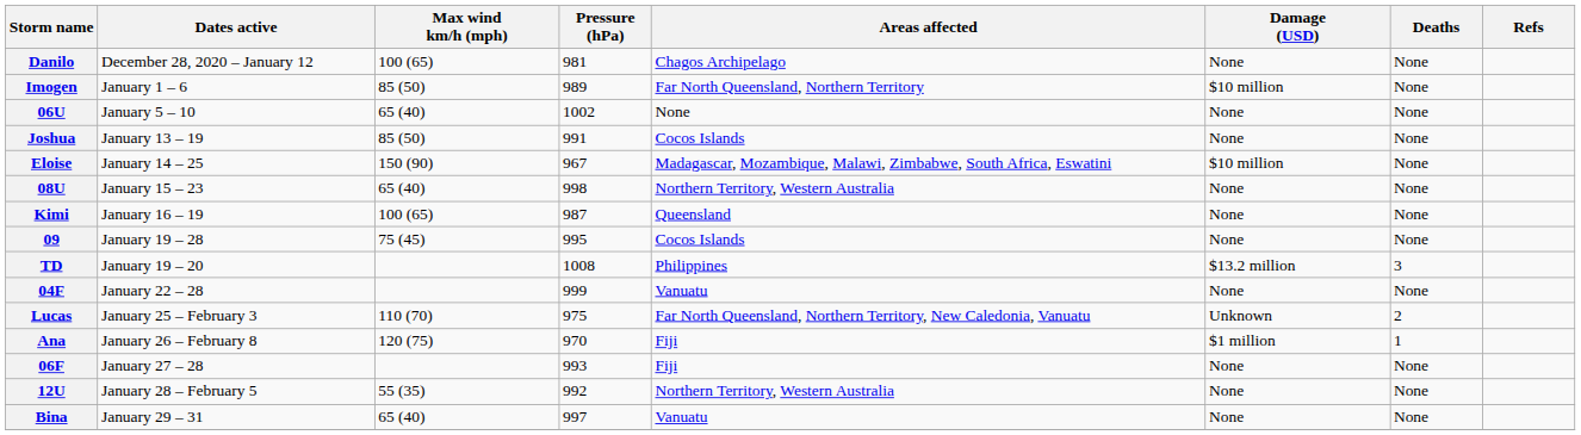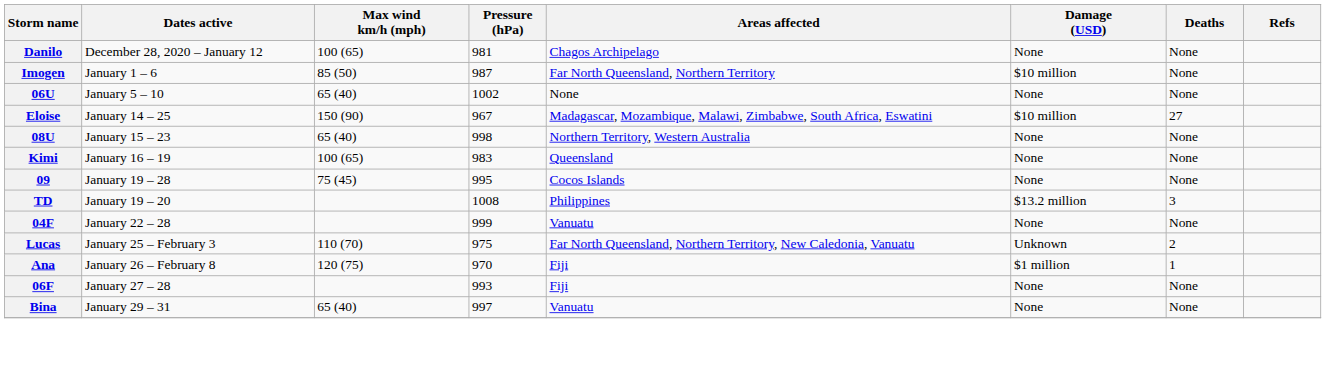 <table class="wikitable sortable">
 <tr>
 <th width="5%">Storm name</th>
 <th width="15%">Dates active</th>
 <th width="10%">Max wind<br>km/h (mph)</th>
 <th width="5%">Pressure<br>(hPa)</th>
 <th width="30%">Areas affected</th>
 <th width="10%">Damage<br>(<a href='#'>USD</a>)</th>
 <th width="5%">Deaths</th>
 <th width="5%">Refs</th>
 </tr>
 <tr>
 <th><a href='#'>Danilo</a></th>
 <td>December 28, 2020 – January 12 </td>
 <td>100 (65)</td>
 <td>981</td>
 <td><a href='#'>Chagos Archipelago</a></td>
 <td>None</td>
 <td>None</td>
 <td></td>
 </tr>
 <tr>
 <th><a href='#'>Imogen</a></th>
 <td>January 1 – 6</td>
 <td>85 (50)</td>
-<td>989</td>
+<td>987</td>
 <td><a href='#'>Far North Queensland</a>, <a href='#'>Northern Territory</a></td>
 <td>$10 million</td>
 <td>None</td>
 <td></td>
 </tr>
 <tr>
 <th><a href='#'>06U</a></th>
 <td>January 5 – 10</td>
 <td>65 (40)</td>
 <td>1002</td>
 <td>None</td>
 <td>None</td>
 <td>None</td>
 <td></td>
 </tr>
 <tr>
-<th><a href='#'>Joshua</a></th>
-<td>January 13 – 19</td>
-<td>85 (50)</td>
-<td>991</td>
-<td><a href='#'>Cocos Islands</a></td>
-<td>None</td>
-<td>None</td>
-<td></td>
-</tr>
-<tr>
 <th><a href='#'>Eloise</a></th>
 <td>January 14 – 25</td>
 <td>150 (90)</td>
 <td>967</td>
 <td><a href='#'>Madagascar</a>, <a href='#'>Mozambique</a>, <a href='#'>Malawi</a>, <a href='#'>Zimbabwe</a>, <a href='#'>South Africa</a>, <a href='#'>Eswatini</a></td>
 <td>$10 million</td>
-<td>None</td>
+<td>27 </td>
 <td></td>
 </tr>
 <tr>
 <th><a href='#'>08U</a></th>
 <td>January 15 – 23</td>
 <td>65 (40)</td>
 <td>998</td>
 <td><a href='#'>Northern Territory</a>, <a href='#'>Western Australia</a></td>
 <td>None</td>
 <td>None</td>
 <td></td>
 </tr>
 <tr>
 <th><a href='#'>Kimi</a></th>
 <td>January 16 – 19</td>
 <td>100 (65)</td>
-<td>987</td>
+<td>983</td>
 <td><a href='#'>Queensland</a></td>
 <td>None</td>
 <td>None</td>
 <td></td>
 </tr>
 <tr>
 <th><a href='#'>09</a></th>
 <td>January 19 – 28</td>
 <td>75 (45)</td>
 <td>995</td>
 <td><a href='#'>Cocos Islands</a></td>
 <td>None</td>
 <td>None</td>
 <td></td>
 </tr>
 <tr>
 <th><a href='#'>TD</a></th>
 <td>January 19 – 20</td>
 <td></td>
 <td>1008</td>
 <td><a href='#'>Philippines</a></td>
 <td>$13.2 million</td>
 <td>3</td>
 <td></td>
 </tr>
 <tr>
 <th><a href='#'>04F</a></th>
 <td>January 22 – 28</td>
 <td></td>
 <td>999</td>
 <td><a href='#'>Vanuatu</a></td>
 <td>None</td>
 <td>None</td>
 <td></td>
 </tr>
 <tr>
 <th><a href='#'>Lucas</a></th>
 <td>January 25 – February 3</td>
 <td>110 (70)</td>
 <td>975</td>
 <td><a href='#'>Far North Queensland</a>, <a href='#'>Northern Territory</a>, <a href='#'>New Caledonia</a>, <a href='#'>Vanuatu</a></td>
 <td>Unknown</td>
 <td>2</td>
 <td></td>
 </tr>
 <tr>
 <th><a href='#'>Ana</a></th>
 <td>January 26 – February 8</td>
 <td>120 (75)</td>
 <td>970</td>
 <td><a href='#'>Fiji</a></td>
 <td>$1 million</td>
 <td>1 </td>
 <td></td>
 </tr>
 <tr>
 <th><a href='#'>06F</a></th>
 <td>January 27 – 28</td>
 <td></td>
 <td>993</td>
 <td><a href='#'>Fiji</a></td>
 <td>None</td>
 <td>None</td>
 <td></td>
 </tr>
 <tr>
-<th><a href='#'>12U</a></th>
-<td>January 28 – February 5</td>
-<td>55 (35)</td>
-<td>992</td>
-<td><a href='#'>Northern Territory</a>, <a href='#'>Western Australia</a></td>
-<td>None</td>
-<td>None</td>
-<td></td>
-</tr>
-<tr>
 <th><a href='#'>Bina</a></th>
 <td>January 29 – 31</td>
 <td>65 (40)</td>
 <td>997</td>
 <td><a href='#'>Vanuatu</a></td>
 <td>None</td>
 <td>None</td>
 <td></td>
 </tr>
 <tr>
 </tr>
 </table>
